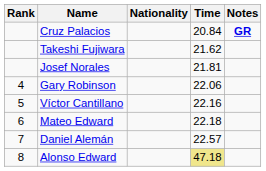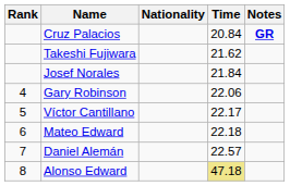 <table class="wikitable sortable" style="text-align:center">
 <tr>
 <th>Rank</th>
 <th>Name</th>
 <th>Nationality</th>
 <th>Time</th>
 <th>Notes</th>
 </tr>
 <tr>
 <td></td>
 <td align=left><a href='#'>Cruz Palacios</a></td>
 <td align=left></td>
 <td>20.84</td>
 <td><strong><a href='#'>GR</a></strong></td>
 </tr>
 <tr>
 <td></td>
 <td align=left><a href='#'>Takeshi Fujiwara</a></td>
 <td align=left></td>
 <td>21.62</td>
 <td></td>
 </tr>
 <tr>
 <td></td>
 <td align=left><a href='#'>Josef Norales</a></td>
 <td align=left></td>
-<td>21.81</td>
+<td>21.84</td>
 <td></td>
 </tr>
 <tr>
 <td>4</td>
 <td align=left><a href='#'>Gary Robinson</a></td>
 <td align=left></td>
 <td>22.06</td>
 <td></td>
 </tr>
 <tr>
 <td>5</td>
 <td align=left><a href='#'>Víctor Cantillano</a></td>
 <td align=left></td>
-<td>22.16</td>
+<td>22.17</td>
 <td></td>
 </tr>
 <tr>
 <td>6</td>
 <td align=left><a href='#'>Mateo Edward</a></td>
 <td align=left></td>
 <td>22.18</td>
 <td></td>
 </tr>
 <tr>
 <td>7</td>
 <td align=left><a href='#'>Daniel Alemán</a></td>
 <td align=left></td>
 <td>22.57</td>
 <td></td>
 </tr>
 <tr>
 <td>8</td>
 <td align=left><a href='#'>Alonso Edward</a></td>
 <td align=left></td>
 <td style="background: khaki;">47.18</td>
 <td></td>
 </tr>
 </table>
